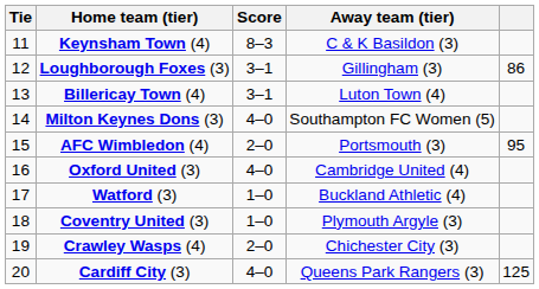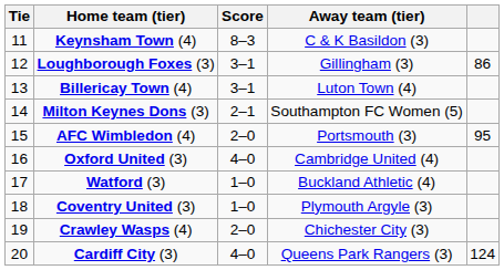 <table class="wikitable" style="text-align:center; font-size:85%">
 <tr>
 <th>Tie</th>
 <th>Home team (tier)</th>
 <th>Score</th>
 <th>Away team (tier)</th>
 <th></th>
 </tr>
 <tr>
 <td>11</td>
 <td><strong><a href='#'>Keynsham Town</a></strong> (4)</td>
 <td>8–3</td>
 <td><a href='#'>C & K Basildon</a> (3)</td>
 <td></td>
 </tr>
 <tr>
 <td>12</td>
 <td><strong><a href='#'>Loughborough Foxes</a></strong> (3)</td>
 <td>3–1 </td>
 <td><a href='#'>Gillingham</a> (3)</td>
 <td>86</td>
 </tr>
 <tr>
 <td>13</td>
 <td><strong><a href='#'>Billericay Town</a></strong> (4)</td>
 <td>3–1 </td>
 <td><a href='#'>Luton Town</a> (4)</td>
 <td></td>
 </tr>
 <tr>
 <td>14</td>
 <td><strong><a href='#'>Milton Keynes Dons</a></strong> (3)</td>
-<td>4–0</td>
+<td>2–1</td>
 <td>Southampton FC Women (5)</td>
 <td></td>
 </tr>
 <tr>
 <td>15</td>
 <td><strong><a href='#'>AFC Wimbledon</a></strong> (4)</td>
 <td>2–0</td>
 <td><a href='#'>Portsmouth</a> (3)</td>
 <td>95</td>
 </tr>
 <tr>
 <td>16</td>
 <td><strong><a href='#'>Oxford United</a></strong> (3)</td>
 <td>4–0</td>
 <td><a href='#'>Cambridge United</a> (4)</td>
 <td></td>
 </tr>
 <tr>
 <td>17</td>
 <td><strong><a href='#'>Watford</a></strong> (3)</td>
 <td>1–0</td>
 <td><a href='#'>Buckland Athletic</a> (4)</td>
 <td></td>
 </tr>
 <tr>
 <td>18</td>
 <td><strong><a href='#'>Coventry United</a></strong> (3)</td>
 <td>1–0</td>
 <td><a href='#'>Plymouth Argyle</a> (3)</td>
 <td></td>
 </tr>
 <tr>
 <td>19</td>
 <td><strong><a href='#'>Crawley Wasps</a></strong> (4)</td>
 <td>2–0</td>
 <td><a href='#'>Chichester City</a> (3)</td>
 <td></td>
 </tr>
 <tr>
 <td>20</td>
 <td><strong><a href='#'>Cardiff City</a></strong> (3)</td>
 <td>4–0</td>
 <td><a href='#'>Queens Park Rangers</a> (3)</td>
-<td>125</td>
+<td>124</td>
 </tr>
 <tr>
 </tr>
 </table>
